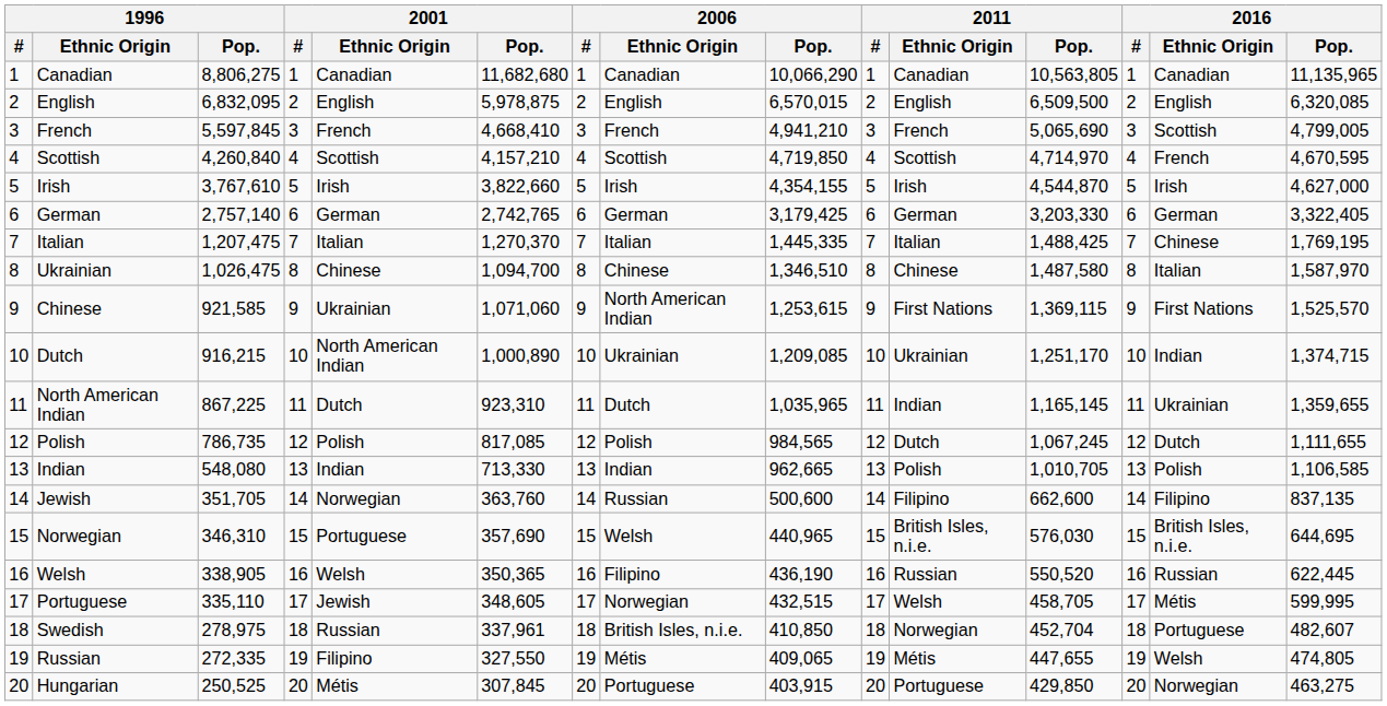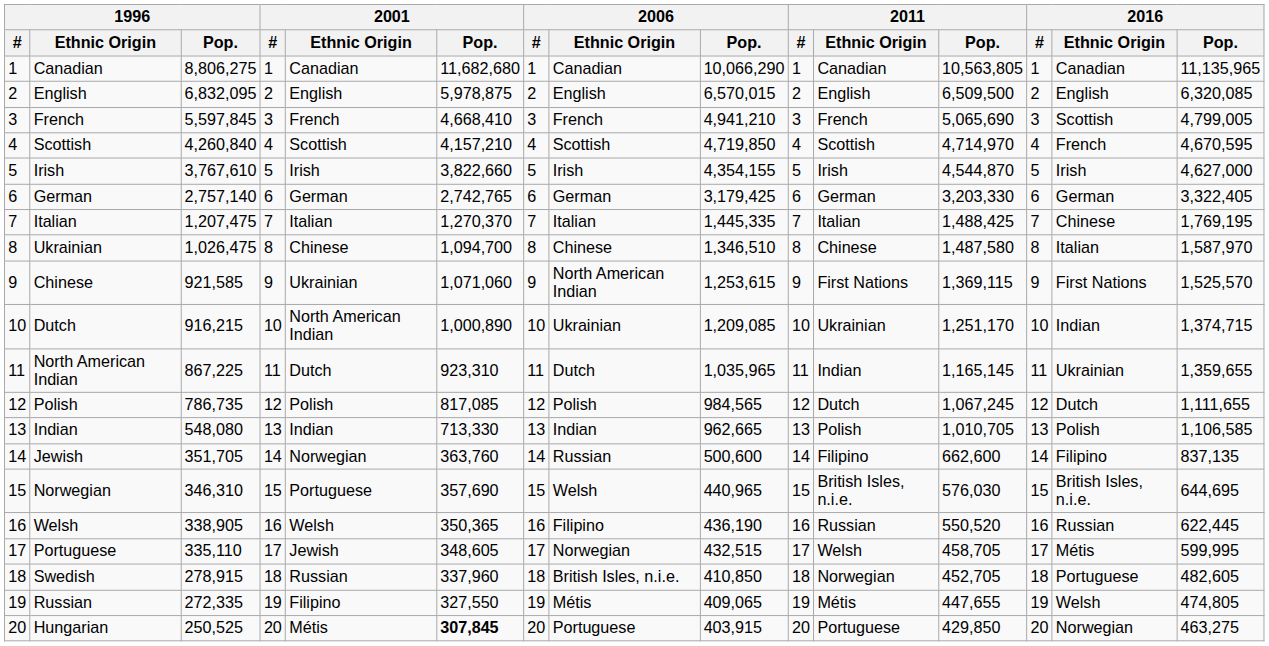 <table class="wikitable sortable sticky-header-multi" style=text-align:center" style="margin:1em auto;">
 <tr>
 <th colspan="3">1996</th>
 <th colspan="3">2001</th>
 <th colspan="3">2006</th>
 <th colspan="3">2011</th>
 <th colspan="3">2016</th>
 </tr>
 <tr>
 <th>#</th>
 <th>Ethnic Origin</th>
 <th>Pop.</th>
 <th>#</th>
 <th>Ethnic Origin</th>
 <th>Pop.</th>
 <th>#</th>
 <th>Ethnic Origin</th>
 <th>Pop.</th>
 <th>#</th>
 <th>Ethnic Origin</th>
 <th>Pop.</th>
 <th>#</th>
 <th>Ethnic Origin</th>
 <th>Pop.</th>
 </tr>
 <tr>
 <td>1</td>
 <td>Canadian</td>
 <td>8,806,275</td>
 <td>1</td>
 <td>Canadian</td>
 <td>11,682,680</td>
 <td>1</td>
 <td>Canadian</td>
 <td>10,066,290</td>
 <td>1</td>
 <td>Canadian</td>
 <td>10,563,805</td>
 <td>1</td>
 <td>Canadian</td>
 <td>11,135,965</td>
 </tr>
 <tr>
 <td>2</td>
 <td>English</td>
 <td>6,832,095</td>
 <td>2</td>
 <td>English</td>
 <td>5,978,875</td>
 <td>2</td>
 <td>English</td>
 <td>6,570,015</td>
 <td>2</td>
 <td>English</td>
 <td>6,509,500</td>
 <td>2</td>
 <td>English</td>
 <td>6,320,085</td>
 </tr>
 <tr>
 <td>3</td>
 <td>French</td>
 <td>5,597,845</td>
 <td>3</td>
 <td>French</td>
 <td>4,668,410</td>
 <td>3</td>
 <td>French</td>
 <td>4,941,210</td>
 <td>3</td>
 <td>French</td>
 <td>5,065,690</td>
 <td>3</td>
 <td>Scottish</td>
 <td>4,799,005</td>
 </tr>
 <tr>
 <td>4</td>
 <td>Scottish</td>
 <td>4,260,840</td>
 <td>4</td>
 <td>Scottish</td>
 <td>4,157,210</td>
 <td>4</td>
 <td>Scottish</td>
 <td>4,719,850</td>
 <td>4</td>
 <td>Scottish</td>
 <td>4,714,970</td>
 <td>4</td>
 <td>French</td>
 <td>4,670,595</td>
 </tr>
 <tr>
 <td>5</td>
 <td>Irish</td>
 <td>3,767,610</td>
 <td>5</td>
 <td>Irish</td>
 <td>3,822,660</td>
 <td>5</td>
 <td>Irish</td>
 <td>4,354,155</td>
 <td>5</td>
 <td>Irish</td>
 <td>4,544,870</td>
 <td>5</td>
 <td>Irish</td>
 <td>4,627,000</td>
 </tr>
 <tr>
 <td>6</td>
 <td>German</td>
 <td>2,757,140</td>
 <td>6</td>
 <td>German</td>
 <td>2,742,765</td>
 <td>6</td>
 <td>German</td>
 <td>3,179,425</td>
 <td>6</td>
 <td>German</td>
 <td>3,203,330</td>
 <td>6</td>
 <td>German</td>
 <td>3,322,405</td>
 </tr>
 <tr>
 <td>7</td>
 <td>Italian</td>
 <td>1,207,475</td>
 <td>7</td>
 <td>Italian</td>
 <td>1,270,370</td>
 <td>7</td>
 <td>Italian</td>
 <td>1,445,335</td>
 <td>7</td>
 <td>Italian</td>
 <td>1,488,425</td>
 <td>7</td>
 <td>Chinese</td>
 <td>1,769,195</td>
 </tr>
 <tr>
 <td>8</td>
 <td>Ukrainian</td>
 <td>1,026,475</td>
 <td>8</td>
 <td>Chinese</td>
 <td>1,094,700</td>
 <td>8</td>
 <td>Chinese</td>
 <td>1,346,510</td>
 <td>8</td>
 <td>Chinese</td>
 <td>1,487,580</td>
 <td>8</td>
 <td>Italian</td>
 <td>1,587,970</td>
 </tr>
 <tr>
 <td>9</td>
 <td>Chinese</td>
 <td>921,585</td>
 <td>9</td>
 <td>Ukrainian</td>
 <td>1,071,060</td>
 <td>9</td>
 <td>North American Indian</td>
 <td>1,253,615</td>
 <td>9</td>
 <td>First Nations</td>
 <td>1,369,115</td>
 <td>9</td>
 <td>First Nations</td>
 <td>1,525,570</td>
 </tr>
 <tr>
 <td>10</td>
 <td>Dutch</td>
 <td>916,215</td>
 <td>10</td>
 <td>North American Indian</td>
 <td>1,000,890</td>
 <td>10</td>
 <td>Ukrainian</td>
 <td>1,209,085</td>
 <td>10</td>
 <td>Ukrainian</td>
 <td>1,251,170</td>
 <td>10</td>
 <td>Indian</td>
 <td>1,374,715</td>
 </tr>
 <tr>
 <td>11</td>
 <td>North American Indian</td>
 <td>867,225</td>
 <td>11</td>
 <td>Dutch</td>
 <td>923,310</td>
 <td>11</td>
 <td>Dutch</td>
 <td>1,035,965</td>
 <td>11</td>
 <td>Indian</td>
 <td>1,165,145</td>
 <td>11</td>
 <td>Ukrainian</td>
 <td>1,359,655</td>
 </tr>
 <tr>
 <td>12</td>
 <td>Polish</td>
 <td>786,735</td>
 <td>12</td>
 <td>Polish</td>
 <td>817,085</td>
 <td>12</td>
 <td>Polish</td>
 <td>984,565</td>
 <td>12</td>
 <td>Dutch</td>
 <td>1,067,245</td>
 <td>12</td>
 <td>Dutch</td>
 <td>1,111,655</td>
 </tr>
 <tr>
 <td>13</td>
 <td>Indian</td>
 <td>548,080</td>
 <td>13</td>
 <td>Indian</td>
 <td>713,330</td>
 <td>13</td>
 <td>Indian</td>
 <td>962,665</td>
 <td>13</td>
 <td>Polish</td>
 <td>1,010,705</td>
 <td>13</td>
 <td>Polish</td>
 <td>1,106,585</td>
 </tr>
 <tr>
 <td>14</td>
 <td>Jewish</td>
 <td>351,705</td>
 <td>14</td>
 <td>Norwegian</td>
 <td>363,760</td>
 <td>14</td>
 <td>Russian</td>
 <td>500,600</td>
 <td>14</td>
 <td>Filipino</td>
 <td>662,600</td>
 <td>14</td>
 <td>Filipino</td>
 <td>837,135</td>
 </tr>
 <tr>
 <td>15</td>
 <td>Norwegian</td>
 <td>346,310</td>
 <td>15</td>
 <td>Portuguese</td>
 <td>357,690</td>
 <td>15</td>
 <td>Welsh</td>
 <td>440,965</td>
 <td>15</td>
 <td>British Isles, n.i.e.</td>
 <td>576,030</td>
 <td>15</td>
 <td>British Isles, n.i.e.</td>
 <td>644,695</td>
 </tr>
 <tr>
 <td>16</td>
 <td>Welsh</td>
 <td>338,905</td>
 <td>16</td>
 <td>Welsh</td>
 <td>350,365</td>
 <td>16</td>
 <td>Filipino</td>
 <td>436,190</td>
 <td>16</td>
 <td>Russian</td>
 <td>550,520</td>
 <td>16</td>
 <td>Russian</td>
 <td>622,445</td>
 </tr>
 <tr>
 <td>17</td>
 <td>Portuguese</td>
 <td>335,110</td>
 <td>17</td>
 <td>Jewish</td>
 <td>348,605</td>
 <td>17</td>
 <td>Norwegian</td>
 <td>432,515</td>
 <td>17</td>
 <td>Welsh</td>
 <td>458,705</td>
 <td>17</td>
 <td>Métis</td>
 <td>599,995</td>
 </tr>
 <tr>
 <td>18</td>
 <td>Swedish</td>
-<td>278,975</td>
+<td>278,915</td>
 <td>18</td>
 <td>Russian</td>
-<td>337,961</td>
+<td>337,960</td>
 <td>18</td>
 <td>British Isles, n.i.e.</td>
 <td>410,850</td>
 <td>18</td>
 <td>Norwegian</td>
-<td>452,704</td>
+<td>452,705</td>
 <td>18</td>
 <td>Portuguese</td>
-<td>482,607</td>
+<td>482,605</td>
 </tr>
 <tr>
 <td>19</td>
 <td>Russian</td>
 <td>272,335</td>
 <td>19</td>
 <td>Filipino</td>
 <td>327,550</td>
 <td>19</td>
 <td>Métis</td>
 <td>409,065</td>
 <td>19</td>
 <td>Métis</td>
 <td>447,655</td>
 <td>19</td>
 <td>Welsh</td>
 <td>474,805</td>
 </tr>
 <tr>
 <td>20</td>
 <td>Hungarian</td>
 <td>250,525</td>
 <td>20</td>
 <td>Métis</td>
-<td>307,845</td>
+<td><strong>307,845</strong></td>
 <td>20</td>
 <td>Portuguese</td>
 <td>403,915</td>
 <td>20</td>
 <td>Portuguese</td>
 <td>429,850</td>
 <td>20</td>
 <td>Norwegian</td>
 <td>463,275</td>
 </tr>
 </table>
